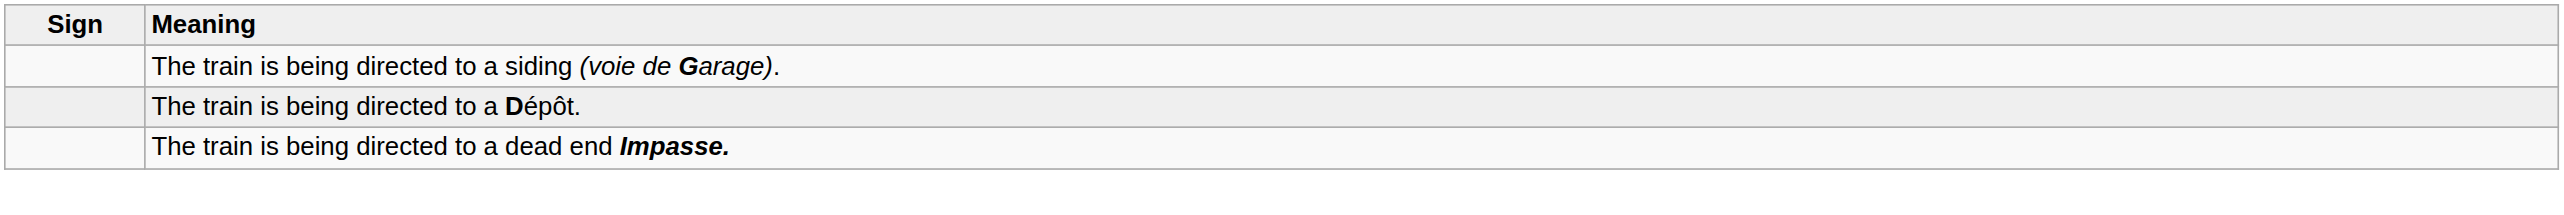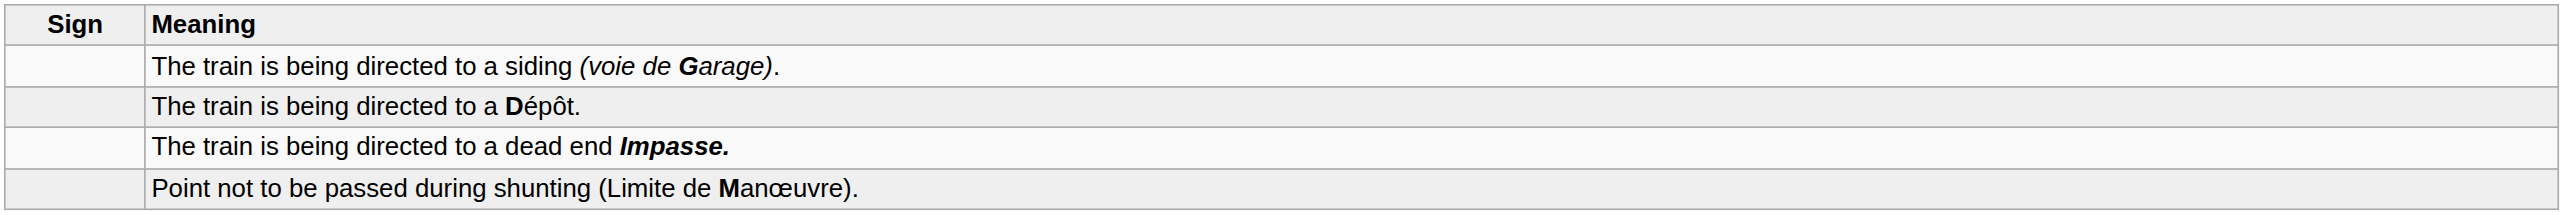 <table class="wikitable" width="80%">
 <tr style="background:#EFEFEF">
 <td style="width:80px;text-align:center;"><strong>Sign</strong></td>
 <td><strong>Meaning</strong></td>
 </tr>
 <tr ---->
 <td style="text-align:center"></td>
 <td>The train is being directed to a siding <em>(voie de <strong>G</strong>arage)</em>.</td>
 </tr>
 <tr style="background:#EFEFEF">
 <td style="text-align:center"></td>
 <td>The train is being directed to a <strong>D</strong>épôt.</td>
 </tr>
 <tr ---->
 <td style="text-align:center"></td>
 <td>The train is being directed to a dead end <strong><em>Imp<strong>asse.<em></td>
 </tr>
+<tr style="background:#EFEFEF">
+<td style="text-align:center"></td>
+<td>Point not to be passed during shunting  (</em></strong>L</strong>imite de <strong>M</strong>anœuvre</em>).</td>
+</tr>
 </table>
